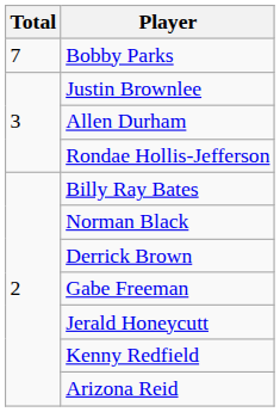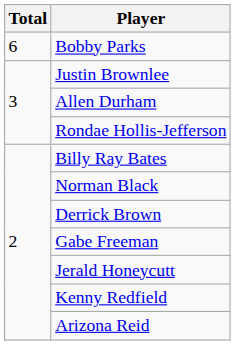 <table class=wikitable>
 <tr>
 <th>Total</th>
 <th>Player</th>
 </tr>
 <tr>
-<td>7</td>
+<td>6</td>
 <td> <a href='#'>Bobby Parks</a></td>
 </tr>
 <tr>
 <td rowspan=3>3</td>
 <td> <a href='#'>Justin Brownlee</a></td>
 </tr>
 <tr>
 <td> <a href='#'>Allen Durham</a></td>
 </tr>
 <tr>
 <td> <a href='#'>Rondae Hollis-Jefferson</a></td>
 </tr>
 <tr>
 <td rowspan=7>2</td>
 <td> <a href='#'>Billy Ray Bates</a></td>
 </tr>
 <tr>
 <td> <a href='#'>Norman Black</a></td>
 </tr>
 <tr>
 <td> <a href='#'>Derrick Brown</a></td>
 </tr>
 <tr>
 <td> <a href='#'>Gabe Freeman</a></td>
 </tr>
 <tr>
 <td> <a href='#'>Jerald Honeycutt</a></td>
 </tr>
 <tr>
 <td> <a href='#'>Kenny Redfield</a></td>
 </tr>
 <tr>
 <td> <a href='#'>Arizona Reid</a></td>
 </tr>
 </table>
